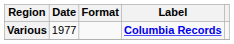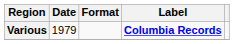 <table class="wikitable plainrowheaders">
 <tr>
 <th scope="col">Region</th>
 <th scope="col">Date</th>
 <th scope="col">Format</th>
 <th scope="col">Label</th>
 <th scope="col"></th>
 </tr>
 <tr>
 <th scope="row">Various</th>
-<td>1977</td>
+<td>1979</td>
 <td></td>
 <td><strong><a href='#'>Columbia Records</a></strong></td>
 <td style="text-align:center;"></td>
 </tr>
 <tr>
 </tr>
 </table>
